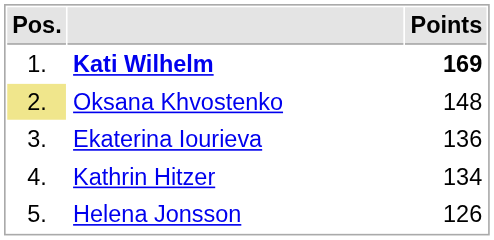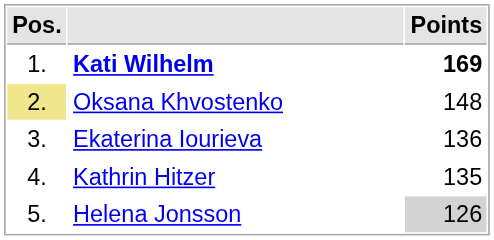 <table cellspacing="1" cellpadding="3" style="border:1px solid #AAAAAA;font-size:90%">
 <tr bgcolor="#E4E4E4">
 <th style="border-bottom:1px solid #AAAAAA" width=10>Pos.</th>
 <th style="border-bottom:1px solid #AAAAAA" width=200></th>
 <th style="border-bottom:1px solid #AAAAAA" width=20>Points</th>
 </tr>
 <tr>
 <td align="center">1.</td>
 <td> <strong><a href='#'>Kati Wilhelm</a></strong></td>
 <td align="right"><strong>169</strong></td>
 </tr>
 <tr>
 <td align="center" style="background: khaki;">2.</td>
 <td> <a href='#'>Oksana Khvostenko</a></td>
 <td align="right">148</td>
 </tr>
 <tr>
 <td align="center">3.</td>
 <td> <a href='#'>Ekaterina Iourieva</a></td>
 <td align="right">136</td>
 </tr>
 <tr>
 <td align="center">4.</td>
 <td> <a href='#'>Kathrin Hitzer</a></td>
-<td align="right">134</td>
+<td align="right">135</td>
 </tr>
 <tr>
 <td align="center">5.</td>
 <td> <a href='#'>Helena Jonsson</a></td>
-<td align="right">126</td>
+<td align="right" style="background: lightgrey;">126</td>
 </tr>
 </table>
